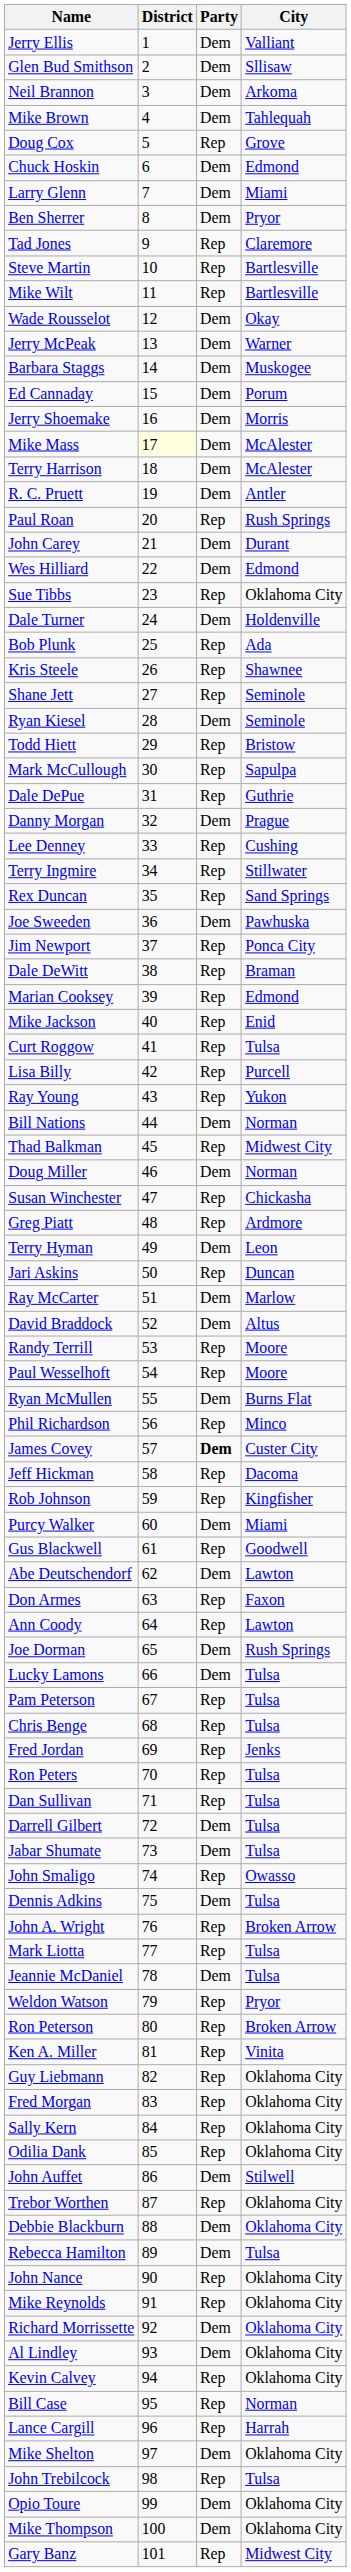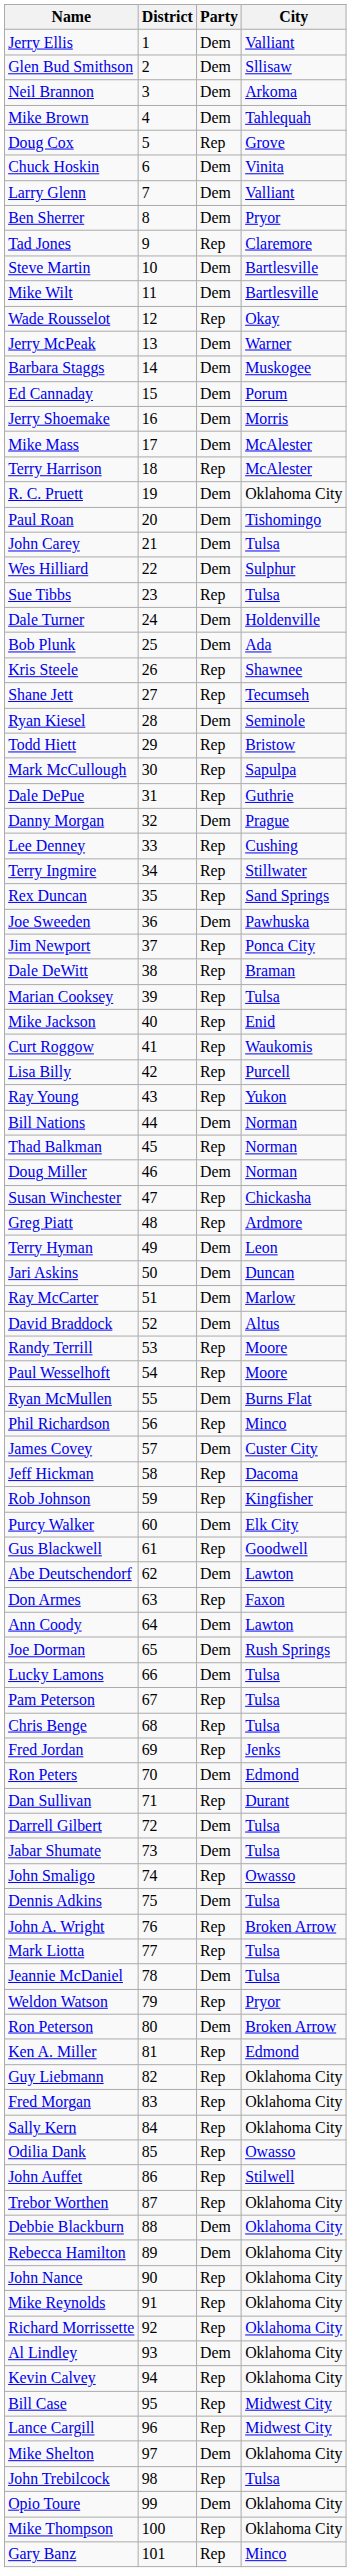 <table class="wikitable sortable">
 <tr>
 <th>Name</th>
 <th>District</th>
 <th>Party</th>
 <th>City</th>
 </tr>
 <tr>
 <td><a href='#'>Jerry Ellis</a></td>
 <td>1</td>
 <td>Dem</td>
 <td><a href='#'>Valliant</a></td>
 </tr>
 <tr>
 <td><a href='#'>Glen Bud Smithson</a></td>
 <td>2</td>
 <td>Dem</td>
 <td><a href='#'>Sllisaw</a></td>
 </tr>
 <tr>
 <td><a href='#'>Neil Brannon</a></td>
 <td>3</td>
 <td>Dem</td>
 <td><a href='#'>Arkoma</a></td>
 </tr>
 <tr>
 <td><a href='#'>Mike Brown</a></td>
 <td>4</td>
 <td>Dem</td>
 <td><a href='#'>Tahlequah</a></td>
 </tr>
 <tr>
 <td><a href='#'>Doug Cox</a></td>
 <td>5</td>
 <td>Rep</td>
 <td><a href='#'>Grove</a></td>
 </tr>
 <tr>
 <td><a href='#'>Chuck Hoskin</a></td>
 <td>6</td>
 <td>Dem</td>
-<td><a href='#'>Edmond</a></td>
+<td><a href='#'>Vinita</a></td>
 </tr>
 <tr>
 <td><a href='#'>Larry Glenn</a></td>
 <td>7</td>
 <td>Dem</td>
-<td><a href='#'>Miami</a></td>
+<td><a href='#'>Valliant</a></td>
 </tr>
 <tr>
 <td><a href='#'>Ben Sherrer</a></td>
 <td>8</td>
 <td>Dem</td>
 <td><a href='#'>Pryor</a></td>
 </tr>
 <tr>
 <td><a href='#'>Tad Jones</a></td>
 <td>9</td>
 <td>Rep</td>
 <td><a href='#'>Claremore</a></td>
 </tr>
 <tr>
 <td><a href='#'>Steve Martin</a></td>
 <td>10</td>
-<td>Rep</td>
+<td>Dem</td>
 <td><a href='#'>Bartlesville</a></td>
 </tr>
 <tr>
 <td><a href='#'>Mike Wilt</a></td>
 <td>11</td>
-<td>Rep</td>
+<td>Dem</td>
 <td><a href='#'>Bartlesville</a></td>
 </tr>
 <tr>
 <td><a href='#'>Wade Rousselot</a></td>
 <td>12</td>
-<td>Dem</td>
+<td>Rep</td>
 <td><a href='#'>Okay</a></td>
 </tr>
 <tr>
 <td><a href='#'>Jerry McPeak</a></td>
 <td>13</td>
 <td>Dem</td>
 <td><a href='#'>Warner</a></td>
 </tr>
 <tr>
 <td><a href='#'>Barbara Staggs</a></td>
 <td>14</td>
 <td>Dem</td>
 <td><a href='#'>Muskogee</a></td>
 </tr>
 <tr>
 <td><a href='#'>Ed Cannaday</a></td>
 <td>15</td>
 <td>Dem</td>
 <td><a href='#'>Porum</a></td>
 </tr>
 <tr>
 <td><a href='#'>Jerry Shoemake</a></td>
 <td>16</td>
 <td>Dem</td>
 <td><a href='#'>Morris</a></td>
 </tr>
 <tr>
 <td><a href='#'>Mike Mass</a></td>
-<td style="background: lightyellow;">17</td>
+<td>17</td>
 <td>Dem</td>
 <td><a href='#'>McAlester</a></td>
 </tr>
 <tr>
 <td><a href='#'>Terry Harrison</a></td>
 <td>18</td>
-<td>Dem</td>
+<td>Rep</td>
 <td><a href='#'>McAlester</a></td>
 </tr>
 <tr>
 <td><a href='#'>R. C. Pruett</a></td>
 <td>19</td>
 <td>Dem</td>
-<td><a href='#'>Antler</a></td>
+<td>Oklahoma City</td>
 </tr>
 <tr>
 <td><a href='#'>Paul Roan</a></td>
 <td>20</td>
-<td>Rep</td>
-<td><a href='#'>Rush Springs</a></td>
+<td>Dem</td>
+<td><a href='#'>Tishomingo</a></td>
 </tr>
 <tr>
 <td><a href='#'>John Carey</a></td>
 <td>21</td>
 <td>Dem</td>
-<td><a href='#'>Durant</a></td>
+<td><a href='#'>Tulsa</a></td>
 </tr>
 <tr>
 <td><a href='#'>Wes Hilliard</a></td>
 <td>22</td>
 <td>Dem</td>
-<td><a href='#'>Edmond</a></td>
+<td><a href='#'>Sulphur</a></td>
 </tr>
 <tr>
 <td><a href='#'>Sue Tibbs</a></td>
 <td>23</td>
 <td>Rep</td>
-<td>Oklahoma City</td>
+<td><a href='#'>Tulsa</a></td>
 </tr>
 <tr>
 <td><a href='#'>Dale Turner</a></td>
 <td>24</td>
 <td>Dem</td>
 <td><a href='#'>Holdenville</a></td>
 </tr>
 <tr>
 <td><a href='#'>Bob Plunk</a></td>
 <td>25</td>
-<td>Rep</td>
+<td>Dem</td>
 <td><a href='#'>Ada</a></td>
 </tr>
 <tr>
 <td><a href='#'>Kris Steele</a></td>
 <td>26</td>
 <td>Rep</td>
 <td><a href='#'>Shawnee</a></td>
 </tr>
 <tr>
 <td><a href='#'>Shane Jett</a></td>
 <td>27</td>
 <td>Rep</td>
-<td><a href='#'>Seminole</a></td>
+<td><a href='#'>Tecumseh</a></td>
 </tr>
 <tr>
 <td><a href='#'>Ryan Kiesel</a></td>
 <td>28</td>
 <td>Dem</td>
 <td><a href='#'>Seminole</a></td>
 </tr>
 <tr>
 <td><a href='#'>Todd Hiett</a></td>
 <td>29</td>
 <td>Rep</td>
 <td><a href='#'>Bristow</a></td>
 </tr>
 <tr>
 <td><a href='#'>Mark McCullough</a></td>
 <td>30</td>
 <td>Rep</td>
 <td><a href='#'>Sapulpa</a></td>
 </tr>
 <tr>
 <td><a href='#'>Dale DePue</a></td>
 <td>31</td>
 <td>Rep</td>
 <td><a href='#'>Guthrie</a></td>
 </tr>
 <tr>
 <td><a href='#'>Danny Morgan</a></td>
 <td>32</td>
 <td>Dem</td>
 <td><a href='#'>Prague</a></td>
 </tr>
 <tr>
 <td><a href='#'>Lee Denney</a></td>
 <td>33</td>
 <td>Rep</td>
 <td><a href='#'>Cushing</a></td>
 </tr>
 <tr>
 <td><a href='#'>Terry Ingmire</a></td>
 <td>34</td>
 <td>Rep</td>
 <td><a href='#'>Stillwater</a></td>
 </tr>
 <tr>
 <td><a href='#'>Rex Duncan</a></td>
 <td>35</td>
 <td>Rep</td>
 <td><a href='#'>Sand Springs</a></td>
 </tr>
 <tr>
 <td><a href='#'>Joe Sweeden</a></td>
 <td>36</td>
 <td>Dem</td>
 <td><a href='#'>Pawhuska</a></td>
 </tr>
 <tr>
 <td><a href='#'>Jim Newport</a></td>
 <td>37</td>
 <td>Rep</td>
 <td><a href='#'>Ponca City</a></td>
 </tr>
 <tr>
 <td><a href='#'>Dale DeWitt</a></td>
 <td>38</td>
 <td>Rep</td>
 <td><a href='#'>Braman</a></td>
 </tr>
 <tr>
 <td><a href='#'>Marian Cooksey</a></td>
 <td>39</td>
 <td>Rep</td>
-<td><a href='#'>Edmond</a></td>
+<td><a href='#'>Tulsa</a></td>
 </tr>
 <tr>
 <td><a href='#'>Mike Jackson</a></td>
 <td>40</td>
 <td>Rep</td>
 <td><a href='#'>Enid</a></td>
 </tr>
 <tr>
 <td><a href='#'>Curt Roggow</a></td>
 <td>41</td>
 <td>Rep</td>
-<td><a href='#'>Tulsa</a></td>
+<td><a href='#'>Waukomis</a></td>
 </tr>
 <tr>
 <td><a href='#'>Lisa Billy</a></td>
 <td>42</td>
 <td>Rep</td>
 <td><a href='#'>Purcell</a></td>
 </tr>
 <tr>
 <td><a href='#'>Ray Young</a></td>
 <td>43</td>
 <td>Rep</td>
 <td><a href='#'>Yukon</a></td>
 </tr>
 <tr>
 <td><a href='#'>Bill Nations</a></td>
 <td>44</td>
 <td>Dem</td>
 <td><a href='#'>Norman</a></td>
 </tr>
 <tr>
 <td><a href='#'>Thad Balkman</a></td>
 <td>45</td>
 <td>Rep</td>
-<td><a href='#'>Midwest City</a></td>
+<td><a href='#'>Norman</a></td>
 </tr>
 <tr>
 <td><a href='#'>Doug Miller</a></td>
 <td>46</td>
 <td>Dem</td>
 <td><a href='#'>Norman</a></td>
 </tr>
 <tr>
 <td><a href='#'>Susan Winchester</a></td>
 <td>47</td>
 <td>Rep</td>
 <td><a href='#'>Chickasha</a></td>
 </tr>
 <tr>
 <td><a href='#'>Greg Piatt</a></td>
 <td>48</td>
 <td>Rep</td>
 <td><a href='#'>Ardmore</a></td>
 </tr>
 <tr>
 <td><a href='#'>Terry Hyman</a></td>
 <td>49</td>
 <td>Dem</td>
 <td><a href='#'>Leon</a></td>
 </tr>
 <tr>
 <td><a href='#'>Jari Askins</a></td>
 <td>50</td>
-<td>Rep</td>
+<td>Dem</td>
 <td><a href='#'>Duncan</a></td>
 </tr>
 <tr>
 <td><a href='#'>Ray McCarter</a></td>
 <td>51</td>
 <td>Dem</td>
 <td><a href='#'>Marlow</a></td>
 </tr>
 <tr>
 <td><a href='#'>David Braddock</a></td>
 <td>52</td>
 <td>Dem</td>
 <td><a href='#'>Altus</a></td>
 </tr>
 <tr>
 <td><a href='#'>Randy Terrill</a></td>
 <td>53</td>
 <td>Rep</td>
 <td><a href='#'>Moore</a></td>
 </tr>
 <tr>
 <td><a href='#'>Paul Wesselhoft</a></td>
 <td>54</td>
 <td>Rep</td>
 <td><a href='#'>Moore</a></td>
 </tr>
 <tr>
 <td><a href='#'>Ryan McMullen</a></td>
 <td>55</td>
 <td>Dem</td>
 <td><a href='#'>Burns Flat</a></td>
 </tr>
 <tr>
 <td><a href='#'>Phil Richardson</a></td>
 <td>56</td>
 <td>Rep</td>
 <td><a href='#'>Minco</a></td>
 </tr>
 <tr>
 <td><a href='#'>James Covey</a></td>
 <td>57</td>
-<td><strong>Dem</strong></td>
+<td>Dem</td>
 <td><a href='#'>Custer City</a></td>
 </tr>
 <tr>
 <td><a href='#'>Jeff Hickman</a></td>
 <td>58</td>
 <td>Rep</td>
 <td><a href='#'>Dacoma</a></td>
 </tr>
 <tr>
 <td><a href='#'>Rob Johnson</a></td>
 <td>59</td>
 <td>Rep</td>
 <td><a href='#'>Kingfisher</a></td>
 </tr>
 <tr>
 <td><a href='#'>Purcy Walker</a></td>
 <td>60</td>
 <td>Dem</td>
-<td><a href='#'>Miami</a></td>
+<td><a href='#'>Elk City</a></td>
 </tr>
 <tr>
 <td><a href='#'>Gus Blackwell</a></td>
 <td>61</td>
 <td>Rep</td>
 <td><a href='#'>Goodwell</a></td>
 </tr>
 <tr>
 <td><a href='#'>Abe Deutschendorf</a></td>
 <td>62</td>
 <td>Dem</td>
 <td><a href='#'>Lawton</a></td>
 </tr>
 <tr>
 <td><a href='#'>Don Armes</a></td>
 <td>63</td>
 <td>Rep</td>
 <td><a href='#'>Faxon</a></td>
 </tr>
 <tr>
 <td><a href='#'>Ann Coody</a></td>
 <td>64</td>
-<td>Rep</td>
+<td>Dem</td>
 <td><a href='#'>Lawton</a></td>
 </tr>
 <tr>
 <td><a href='#'>Joe Dorman</a></td>
 <td>65</td>
 <td>Dem</td>
 <td><a href='#'>Rush Springs</a></td>
 </tr>
 <tr>
 <td><a href='#'>Lucky Lamons</a></td>
 <td>66</td>
 <td>Dem</td>
 <td><a href='#'>Tulsa</a></td>
 </tr>
 <tr>
 <td><a href='#'>Pam Peterson</a></td>
 <td>67</td>
 <td>Rep</td>
 <td><a href='#'>Tulsa</a></td>
 </tr>
 <tr>
 <td><a href='#'>Chris Benge</a></td>
 <td>68</td>
 <td>Rep</td>
 <td><a href='#'>Tulsa</a></td>
 </tr>
 <tr>
 <td><a href='#'>Fred Jordan</a></td>
 <td>69</td>
 <td>Rep</td>
 <td><a href='#'>Jenks</a></td>
 </tr>
 <tr>
 <td><a href='#'>Ron Peters</a></td>
 <td>70</td>
-<td>Rep</td>
-<td><a href='#'>Tulsa</a></td>
+<td>Dem</td>
+<td><a href='#'>Edmond</a></td>
 </tr>
 <tr>
 <td><a href='#'>Dan Sullivan</a></td>
 <td>71</td>
 <td>Rep</td>
-<td><a href='#'>Tulsa</a></td>
+<td><a href='#'>Durant</a></td>
 </tr>
 <tr>
 <td><a href='#'>Darrell Gilbert</a></td>
 <td>72</td>
 <td>Dem</td>
 <td><a href='#'>Tulsa</a></td>
 </tr>
 <tr>
 <td><a href='#'>Jabar Shumate</a></td>
 <td>73</td>
 <td>Dem</td>
 <td><a href='#'>Tulsa</a></td>
 </tr>
 <tr>
 <td><a href='#'>John Smaligo</a></td>
 <td>74</td>
 <td>Rep</td>
 <td><a href='#'>Owasso</a></td>
 </tr>
 <tr>
 <td><a href='#'>Dennis Adkins</a></td>
 <td>75</td>
 <td>Dem</td>
 <td><a href='#'>Tulsa</a></td>
 </tr>
 <tr>
 <td><a href='#'>John A. Wright</a></td>
 <td>76</td>
 <td>Rep</td>
 <td><a href='#'>Broken Arrow</a></td>
 </tr>
 <tr>
 <td><a href='#'>Mark Liotta</a></td>
 <td>77</td>
 <td>Rep</td>
 <td><a href='#'>Tulsa</a></td>
 </tr>
 <tr>
 <td><a href='#'>Jeannie McDaniel</a></td>
 <td>78</td>
 <td>Dem</td>
 <td><a href='#'>Tulsa</a></td>
 </tr>
 <tr>
 <td><a href='#'>Weldon Watson</a></td>
 <td>79</td>
 <td>Rep</td>
 <td><a href='#'>Pryor</a></td>
 </tr>
 <tr>
 <td><a href='#'>Ron Peterson</a></td>
 <td>80</td>
-<td>Rep</td>
+<td>Dem</td>
 <td><a href='#'>Broken Arrow</a></td>
 </tr>
 <tr>
 <td><a href='#'>Ken A. Miller</a></td>
 <td>81</td>
 <td>Rep</td>
-<td><a href='#'>Vinita</a></td>
+<td><a href='#'>Edmond</a></td>
 </tr>
 <tr>
 <td><a href='#'>Guy Liebmann</a></td>
 <td>82</td>
 <td>Rep</td>
 <td>Oklahoma City</td>
 </tr>
 <tr>
 <td><a href='#'>Fred Morgan</a></td>
 <td>83</td>
 <td>Rep</td>
 <td>Oklahoma City</td>
 </tr>
 <tr>
 <td><a href='#'>Sally Kern</a></td>
 <td>84</td>
 <td>Rep</td>
 <td>Oklahoma City</td>
 </tr>
 <tr>
 <td><a href='#'>Odilia Dank</a></td>
 <td>85</td>
 <td>Rep</td>
-<td>Oklahoma City</td>
+<td><a href='#'>Owasso</a></td>
 </tr>
 <tr>
 <td><a href='#'>John Auffet</a></td>
 <td>86</td>
-<td>Dem</td>
+<td>Rep</td>
 <td><a href='#'>Stilwell</a></td>
 </tr>
 <tr>
 <td><a href='#'>Trebor Worthen</a></td>
 <td>87</td>
 <td>Rep</td>
 <td>Oklahoma City</td>
 </tr>
 <tr>
 <td><a href='#'>Debbie Blackburn</a></td>
 <td>88</td>
 <td>Dem</td>
 <td><a href='#'>Oklahoma City</a></td>
 </tr>
 <tr>
 <td><a href='#'>Rebecca Hamilton</a></td>
 <td>89</td>
 <td>Dem</td>
-<td><a href='#'>Tulsa</a></td>
+<td>Oklahoma City</td>
 </tr>
 <tr>
 <td><a href='#'>John Nance</a></td>
 <td>90</td>
 <td>Rep</td>
 <td>Oklahoma City</td>
 </tr>
 <tr>
 <td><a href='#'>Mike Reynolds</a></td>
 <td>91</td>
 <td>Rep</td>
 <td>Oklahoma City</td>
 </tr>
 <tr>
 <td><a href='#'>Richard Morrissette</a></td>
 <td>92</td>
-<td>Dem</td>
+<td>Rep</td>
 <td><a href='#'>Oklahoma City</a></td>
 </tr>
 <tr>
 <td><a href='#'>Al Lindley</a></td>
 <td>93</td>
 <td>Dem</td>
 <td>Oklahoma City</td>
 </tr>
 <tr>
 <td><a href='#'>Kevin Calvey</a></td>
 <td>94</td>
 <td>Rep</td>
 <td>Oklahoma City</td>
 </tr>
 <tr>
 <td><a href='#'>Bill Case</a></td>
 <td>95</td>
 <td>Rep</td>
-<td><a href='#'>Norman</a></td>
+<td><a href='#'>Midwest City</a></td>
 </tr>
 <tr>
 <td><a href='#'>Lance Cargill</a></td>
 <td>96</td>
 <td>Rep</td>
-<td><a href='#'>Harrah</a></td>
+<td><a href='#'>Midwest City</a></td>
 </tr>
 <tr>
 <td><a href='#'>Mike Shelton</a></td>
 <td>97</td>
 <td>Dem</td>
 <td>Oklahoma City</td>
 </tr>
 <tr>
 <td><a href='#'>John Trebilcock</a></td>
 <td>98</td>
 <td>Rep</td>
 <td><a href='#'>Tulsa</a></td>
 </tr>
 <tr>
 <td><a href='#'>Opio Toure</a></td>
 <td>99</td>
 <td>Dem</td>
 <td>Oklahoma City</td>
 </tr>
 <tr>
 <td><a href='#'>Mike Thompson</a></td>
 <td>100</td>
-<td>Dem</td>
+<td>Rep</td>
 <td>Oklahoma City</td>
 </tr>
 <tr>
 <td><a href='#'>Gary Banz</a></td>
 <td>101</td>
 <td>Rep</td>
-<td><a href='#'>Midwest City</a></td>
+<td><a href='#'>Minco</a></td>
 </tr>
 </table>
